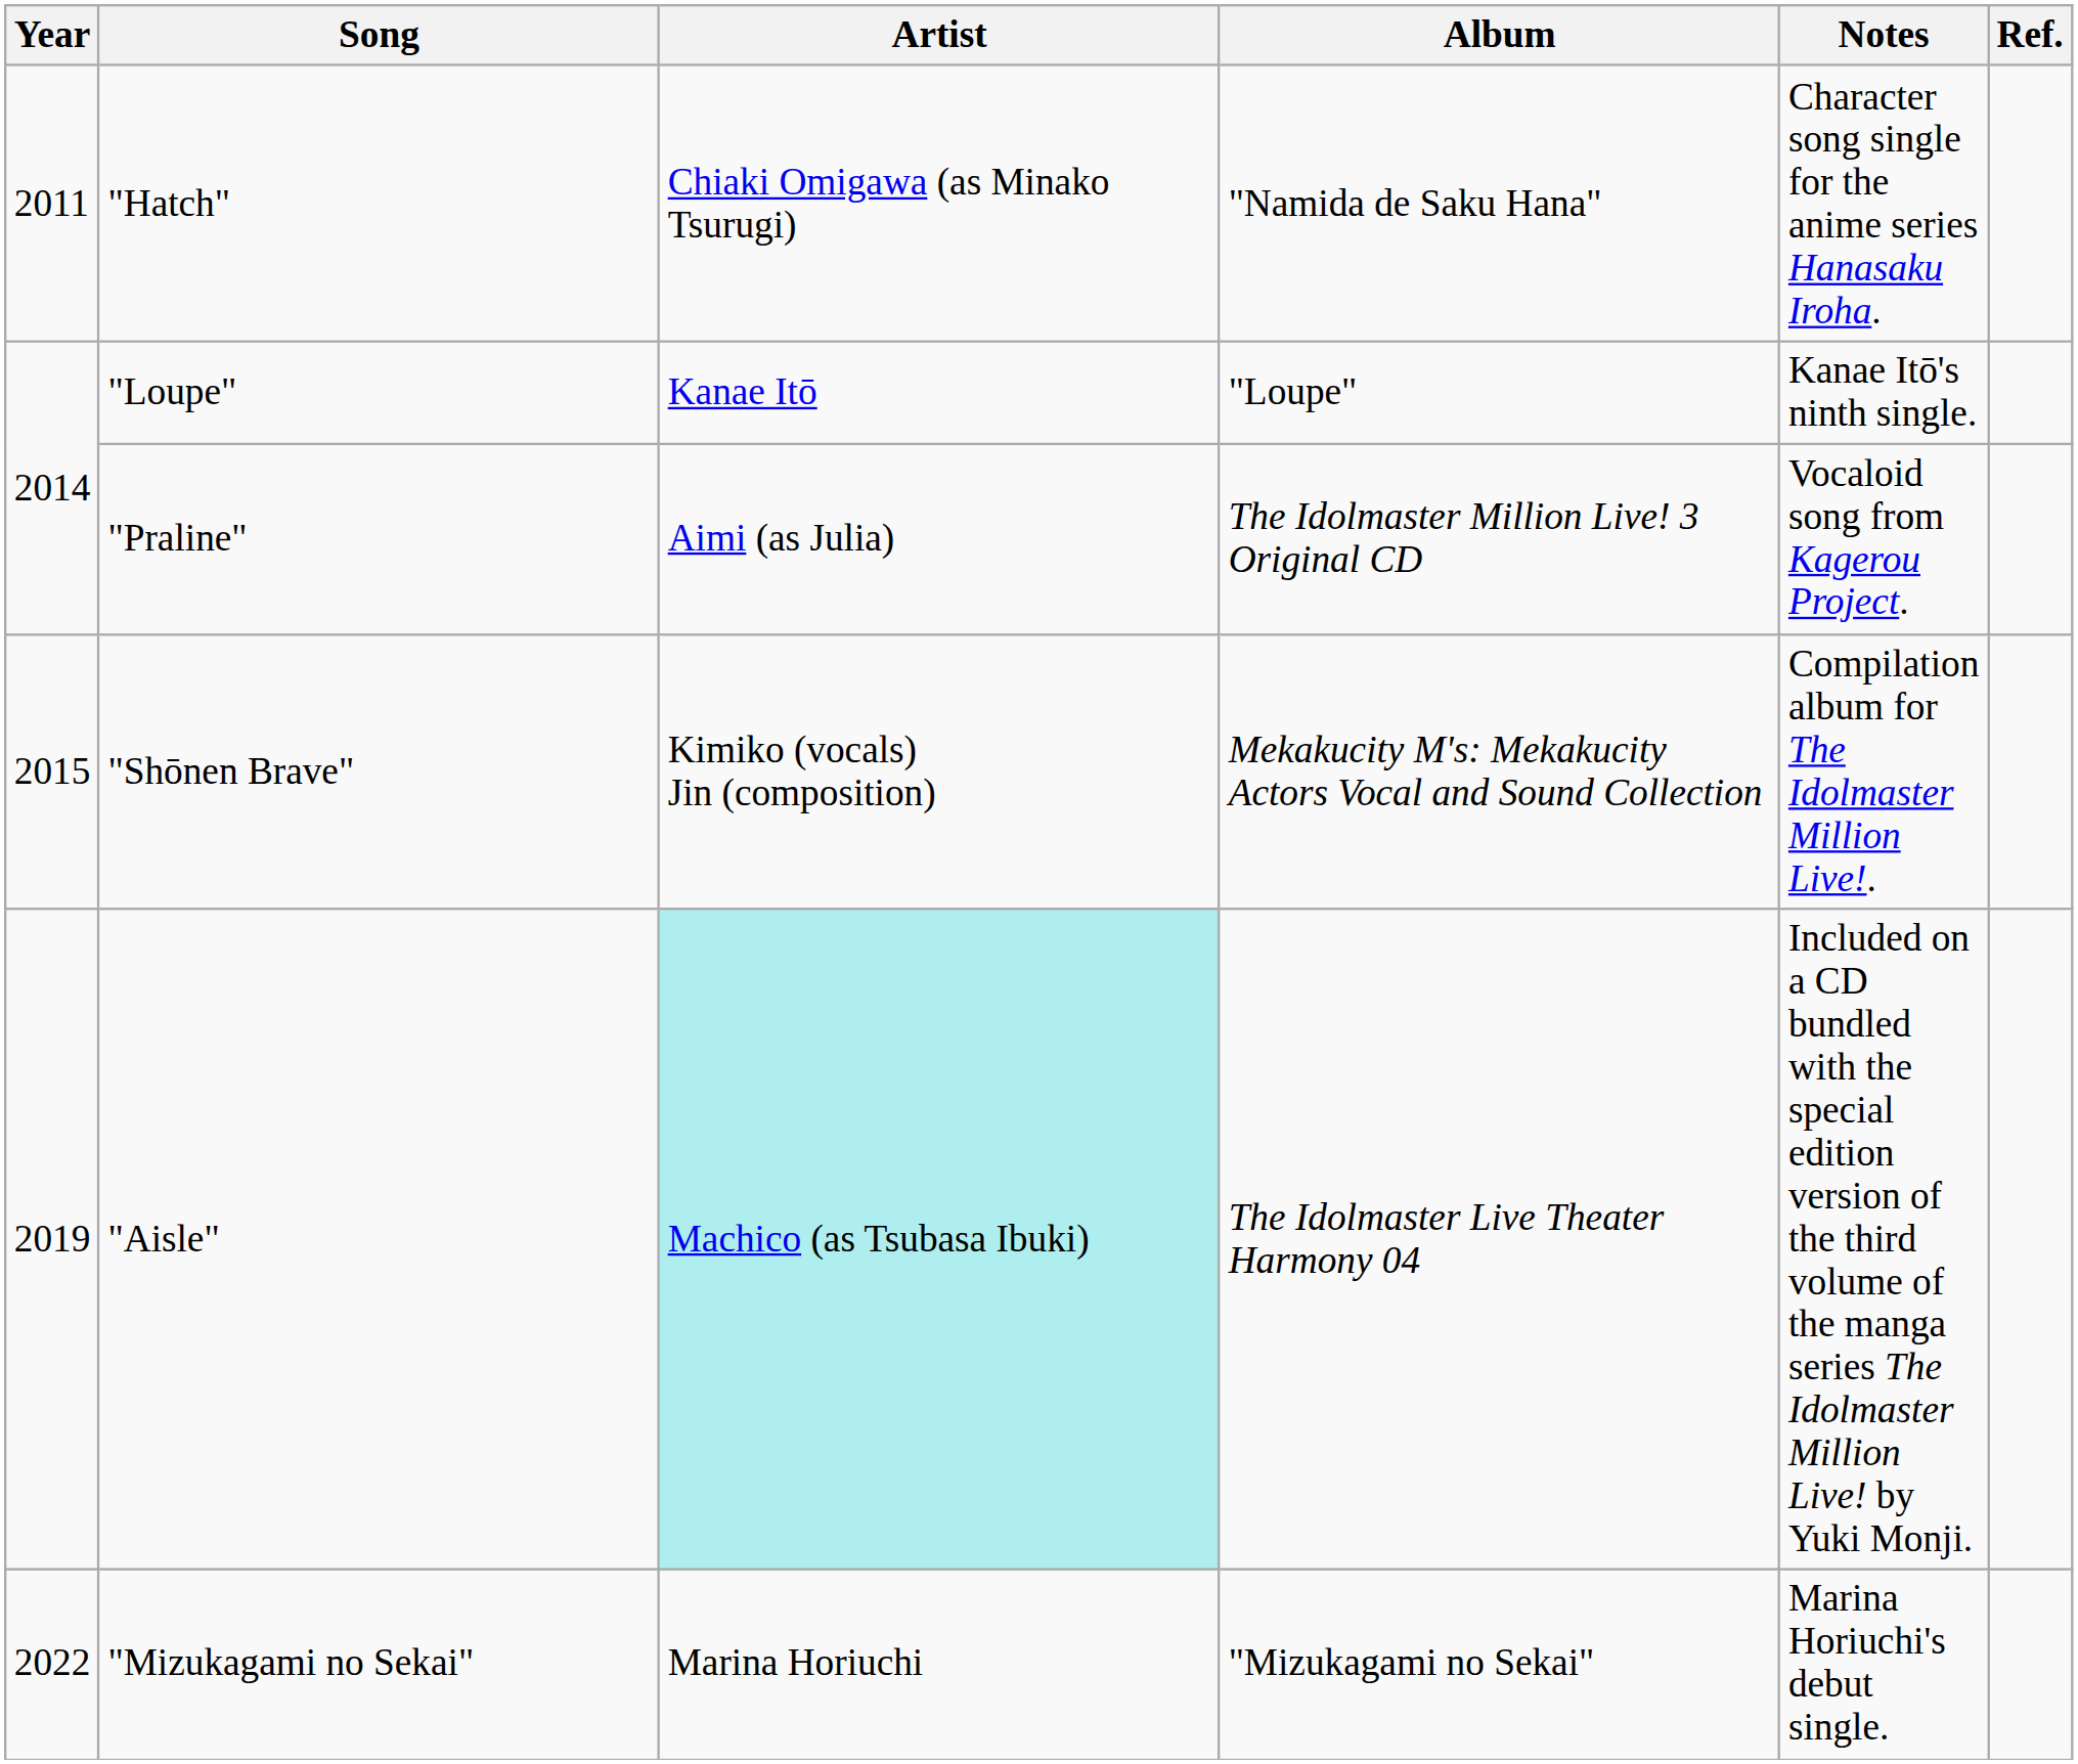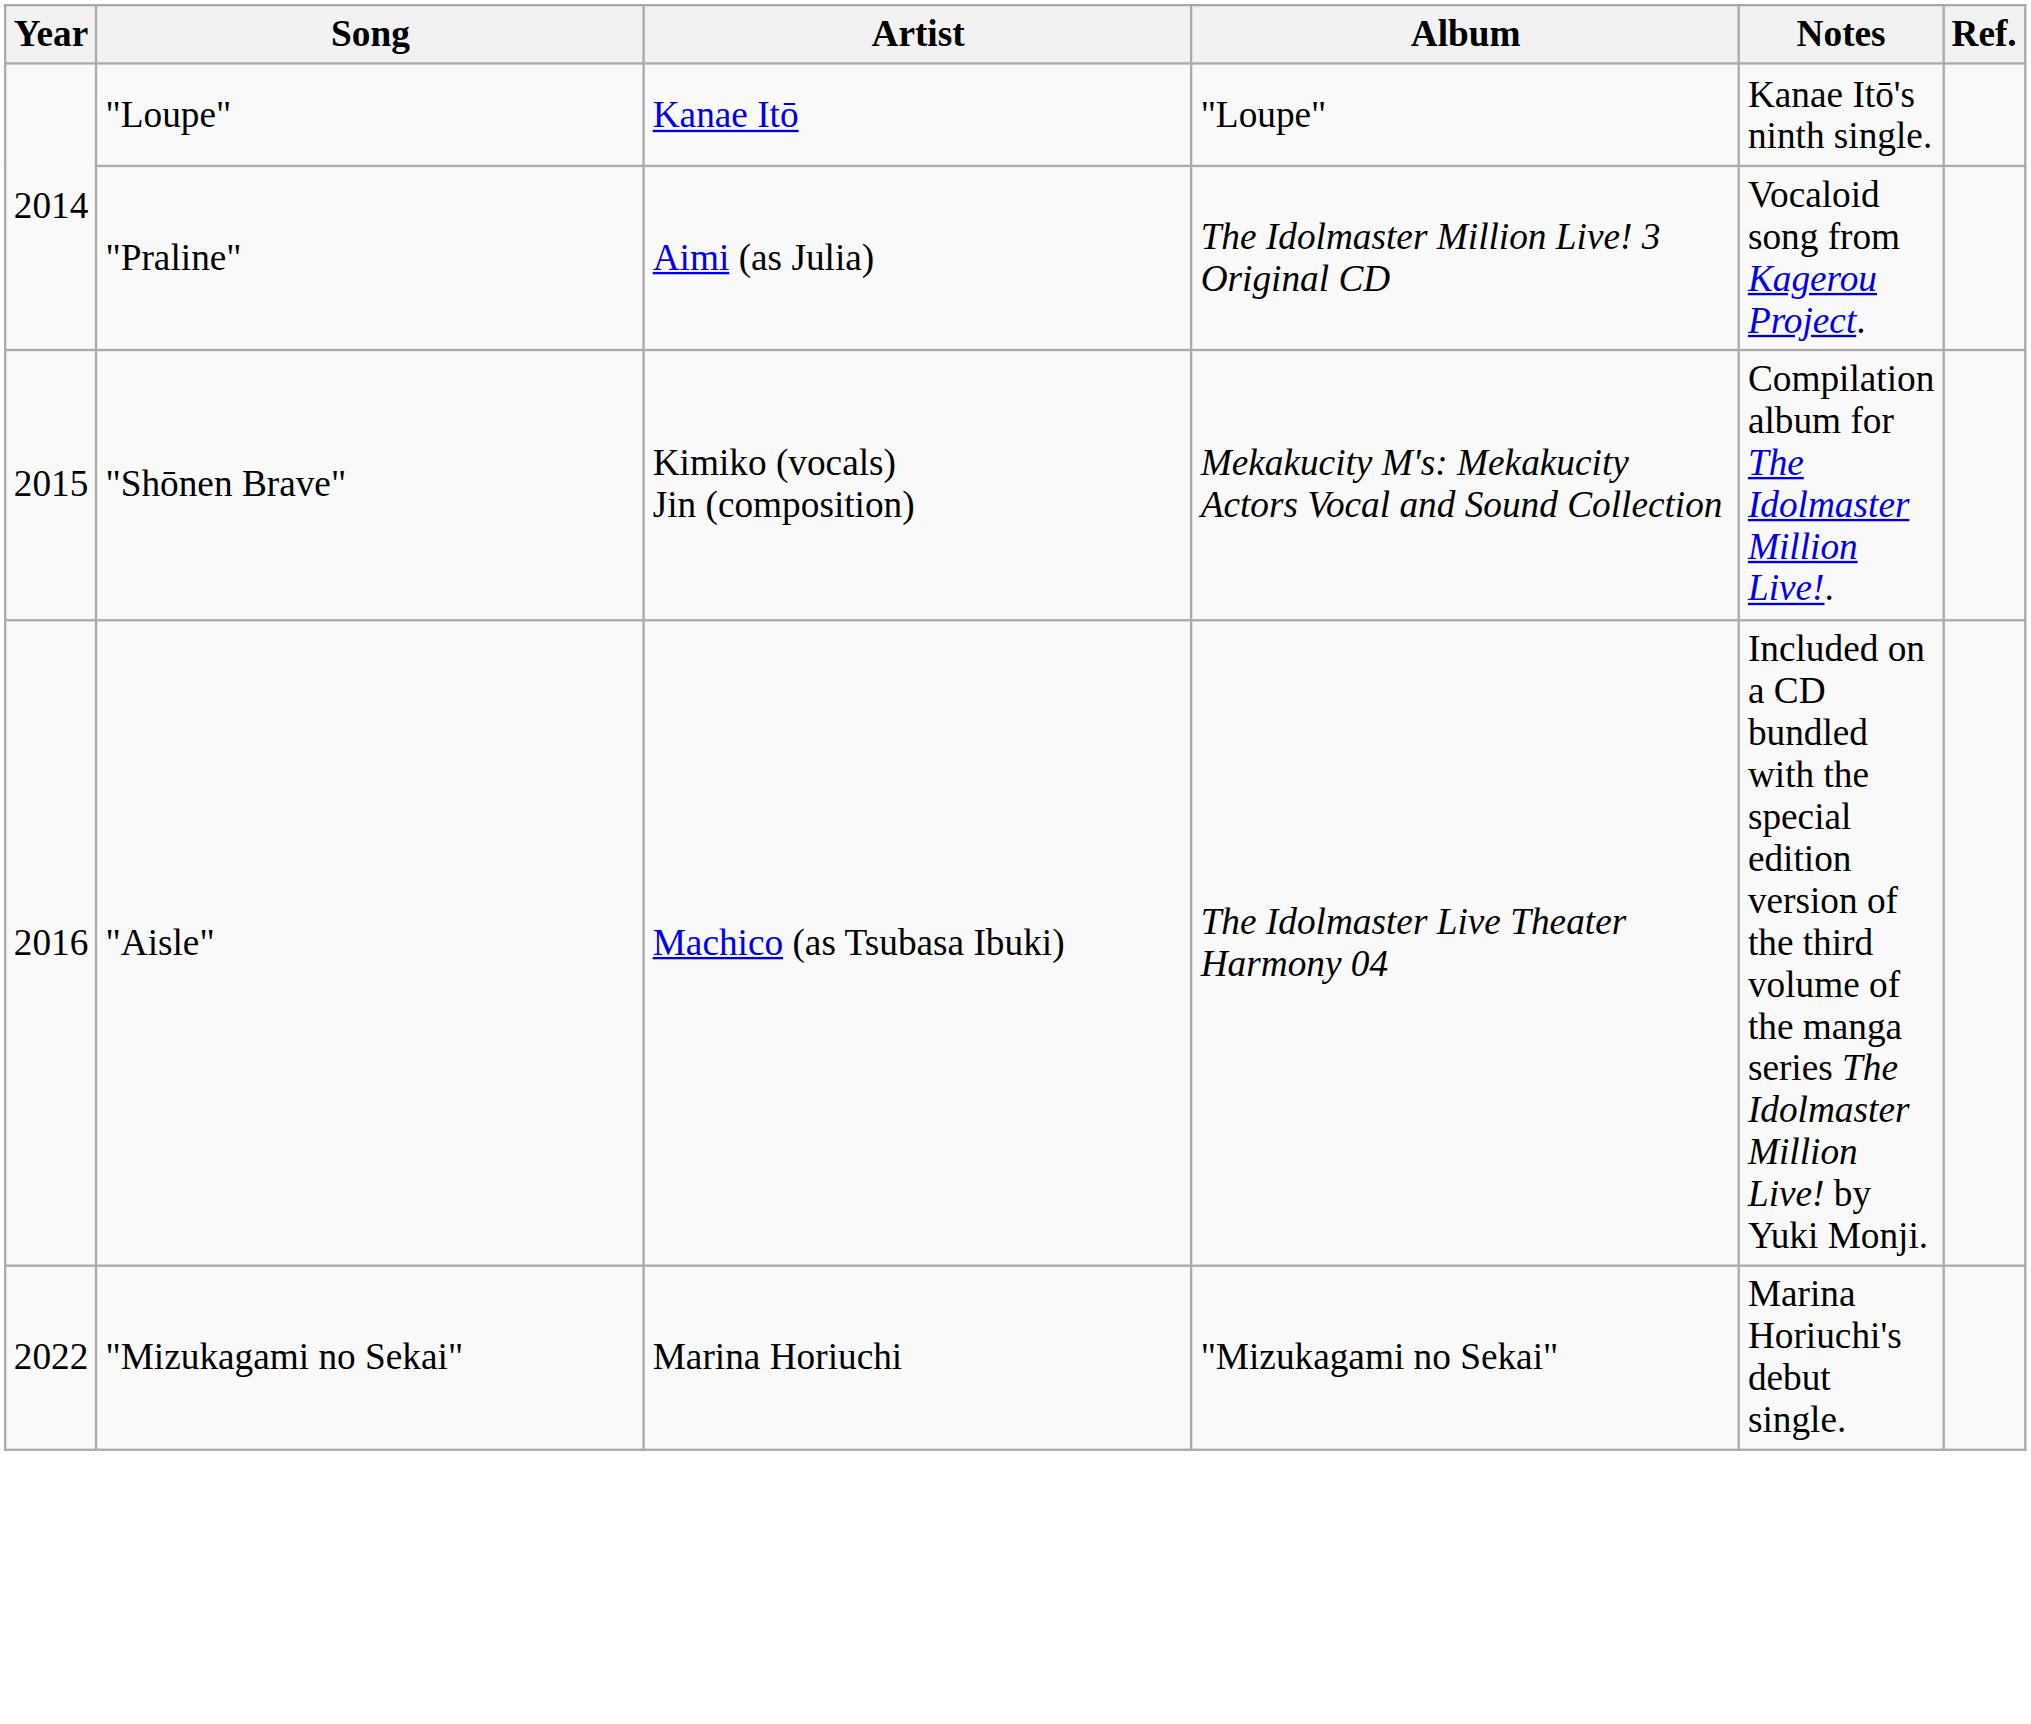 <table class="wikitable" border="1">
 <tr>
 <th rowspan="1">Year</th>
 <th rowspan="1" width="250">Song</th>
 <th rowspan="1" width="250">Artist</th>
 <th rowspan="1" width="250">Album</th>
 <th rowspan="1">Notes</th>
 <th rowspan="1">Ref.</th>
-</tr>
-<tr>
-<td>2011</td>
-<td>"Hatch"</td>
-<td><a href='#'>Chiaki Omigawa</a> (as Minako Tsurugi)</td>
-<td>"Namida de Saku Hana"</td>
-<td>Character song single for the anime series <em><a href='#'>Hanasaku Iroha</a></em>.</td>
-<td align="center"></td>
 </tr>
 <tr>
 <td rowspan="2">2014</td>
 <td>"Loupe"</td>
 <td><a href='#'>Kanae Itō</a></td>
 <td>"Loupe"</td>
 <td>Kanae Itō's ninth single.</td>
 <td align="center"></td>
 </tr>
 <tr>
 <td>"Praline"</td>
 <td><a href='#'>Aimi</a> (as Julia)</td>
 <td><em>The Idolmaster Million Live! 3 Original CD</em></td>
 <td>Vocaloid song from <em><a href='#'>Kagerou Project</a></em>.</td>
 <td align="center"></td>
 </tr>
 <tr>
 <td>2015</td>
 <td>"Shōnen Brave"</td>
 <td>Kimiko (vocals)<br>Jin (composition)</td>
 <td><em>Mekakucity M's: Mekakucity Actors Vocal and Sound Collection</em></td>
 <td>Compilation album for <em><a href='#'>The Idolmaster Million Live!</a></em>.</td>
 <td align="center"></td>
 </tr>
 <tr>
-<td>2019</td>
+<td>2016</td>
 <td>"Aisle"</td>
-<td style="background: paleturquoise;"><a href='#'>Machico</a> (as Tsubasa Ibuki)</td>
+<td><a href='#'>Machico</a> (as Tsubasa Ibuki)</td>
 <td><em>The Idolmaster Live Theater Harmony 04</em></td>
 <td>Included on a CD bundled with the special edition version of the third volume of the manga series <em>The Idolmaster Million Live!</em> by Yuki Monji.</td>
 <td align="center"></td>
 </tr>
 <tr>
 <td>2022</td>
 <td>"Mizukagami no Sekai"</td>
 <td>Marina Horiuchi</td>
 <td>"Mizukagami no Sekai"</td>
 <td>Marina Horiuchi's debut single.</td>
 <td align="center"></td>
 </tr>
 </table>
